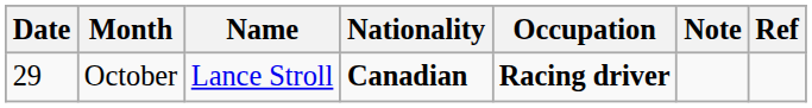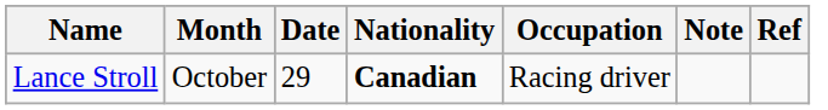 <table class="wikitable" style="font-size:85%;">
 <tr>
+<th>Name</th>
+<th>Month</th>
 <th>Date</th>
-<th>Month</th>
-<th>Name</th>
 <th>Nationality</th>
 <th>Occupation</th>
 <th>Note</th>
 <th>Ref</th>
 </tr>
 <tr>
+<td><a href='#'>Lance Stroll</a></td>
+<td>October</td>
 <td>29</td>
-<td>October</td>
-<td><a href='#'>Lance Stroll</a></td>
 <td><strong>Canadian</strong></td>
-<td><strong>Racing driver</strong></td>
+<td>Racing driver</td>
 <td></td>
 <td></td>
 </tr>
 </table>
